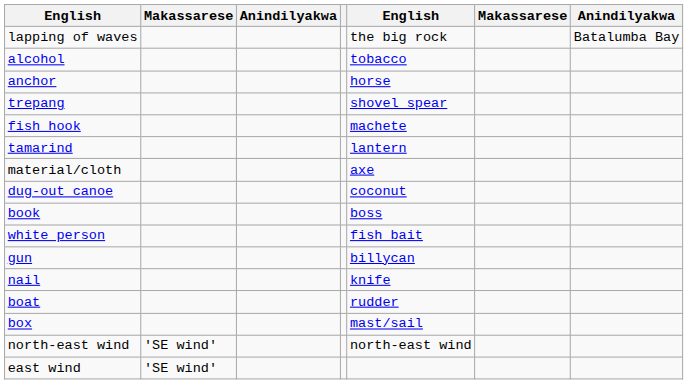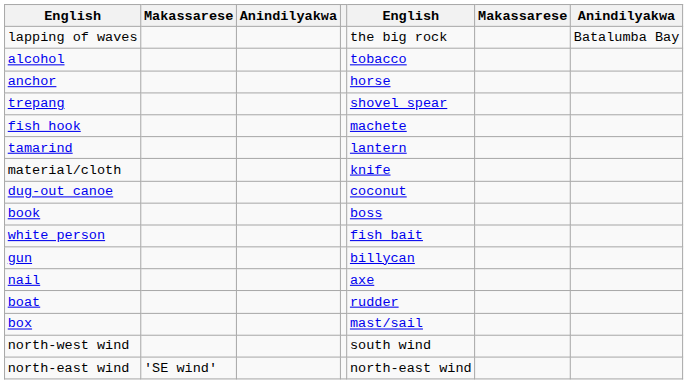 <table class="wikitable">
 <tr>
 <th>English</th>
 <th>Makassarese</th>
 <th>Anindilyakwa</th>
 <th></th>
 <th>English</th>
 <th>Makassarese</th>
 <th>Anindilyakwa</th>
 </tr>
 <tr>
 <td>lapping of waves</td>
 <td></td>
 <td></td>
 <td></td>
 <td>the big rock</td>
 <td></td>
 <td>Batalumba Bay</td>
 </tr>
 <tr>
 <td><a href='#'>alcohol</a></td>
 <td></td>
 <td></td>
 <td></td>
 <td><a href='#'>tobacco</a></td>
 <td></td>
 <td></td>
 </tr>
 <tr>
 <td><a href='#'>anchor</a></td>
 <td></td>
 <td></td>
 <td></td>
 <td><a href='#'>horse</a></td>
 <td></td>
 <td></td>
 </tr>
 <tr>
 <td><a href='#'>trepang</a></td>
 <td></td>
 <td></td>
 <td></td>
 <td><a href='#'>shovel spear</a></td>
 <td></td>
 <td></td>
 </tr>
 <tr>
 <td><a href='#'>fish hook</a></td>
 <td></td>
 <td></td>
 <td></td>
 <td><a href='#'>machete</a></td>
 <td></td>
 <td></td>
 </tr>
 <tr>
 <td><a href='#'>tamarind</a></td>
 <td></td>
 <td></td>
 <td></td>
 <td><a href='#'>lantern</a></td>
 <td></td>
 <td></td>
 </tr>
 <tr>
 <td>material/cloth</td>
 <td></td>
 <td></td>
 <td></td>
-<td><a href='#'>axe</a></td>
+<td><a href='#'>knife</a></td>
 <td></td>
 <td></td>
 </tr>
 <tr>
 <td><a href='#'>dug-out canoe</a></td>
 <td></td>
 <td></td>
 <td></td>
 <td><a href='#'>coconut</a></td>
 <td></td>
 <td></td>
 </tr>
 <tr>
 <td><a href='#'>book</a></td>
 <td></td>
 <td></td>
 <td></td>
 <td><a href='#'>boss</a></td>
 <td></td>
 <td></td>
 </tr>
 <tr>
 <td><a href='#'>white person</a></td>
 <td></td>
 <td></td>
 <td></td>
 <td><a href='#'>fish bait</a></td>
 <td></td>
 <td></td>
 </tr>
 <tr>
 <td><a href='#'>gun</a></td>
 <td></td>
 <td></td>
 <td></td>
 <td><a href='#'>billycan</a></td>
 <td></td>
 <td></td>
 </tr>
 <tr>
 <td><a href='#'>nail</a></td>
 <td></td>
 <td></td>
 <td></td>
-<td><a href='#'>knife</a></td>
+<td><a href='#'>axe</a></td>
 <td></td>
 <td></td>
 </tr>
 <tr>
 <td><a href='#'>boat</a></td>
 <td></td>
 <td></td>
 <td></td>
 <td><a href='#'>rudder</a></td>
 <td></td>
 <td></td>
 </tr>
 <tr>
 <td><a href='#'>box</a></td>
 <td></td>
 <td></td>
 <td></td>
 <td><a href='#'>mast/sail</a></td>
 <td></td>
 <td></td>
 </tr>
 <tr>
+<td>north-west wind</td>
+<td></td>
+<td></td>
+<td></td>
+<td>south wind</td>
+<td></td>
+<td></td>
+</tr>
+<tr>
 <td>north-east wind</td>
 <td> 'SE wind'</td>
 <td></td>
 <td></td>
 <td>north-east wind</td>
 <td></td>
 <td></td>
 </tr>
-<tr>
-<td>east wind</td>
-<td> 'SE wind'</td>
-<td></td>
-<td></td>
-<td></td>
-<td></td>
-<td></td>
-</tr>
 </table>
